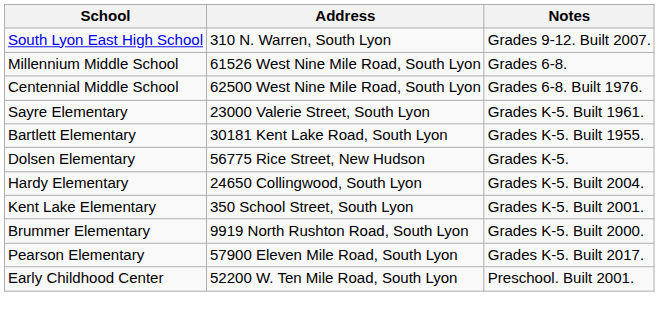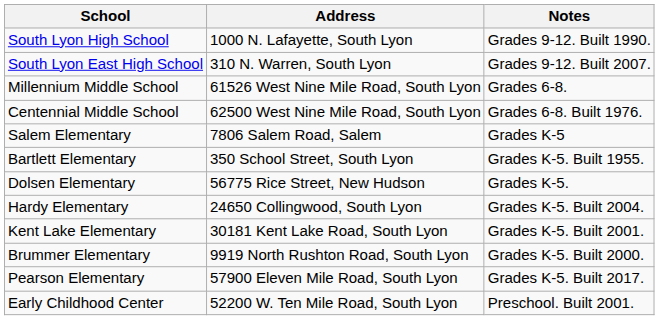 <table class="wikitable">
 <tr>
 <th>School</th>
 <th>Address</th>
 <th>Notes</th>
+</tr>
+<tr>
+<td><a href='#'>South Lyon High School</a></td>
+<td>1000 N. Lafayette, South Lyon</td>
+<td>Grades 9-12. Built 1990.</td>
 </tr>
 <tr>
 <td><a href='#'>South Lyon East High School</a></td>
 <td>310 N. Warren, South Lyon</td>
 <td>Grades 9-12. Built 2007.</td>
 </tr>
 <tr>
 <td>Millennium Middle School</td>
 <td>61526 West Nine Mile Road, South Lyon</td>
 <td>Grades 6-8.</td>
 </tr>
 <tr>
 <td>Centennial Middle School</td>
 <td>62500 West Nine Mile Road, South Lyon</td>
 <td>Grades 6-8. Built 1976.</td>
 </tr>
 <tr>
-<td>Sayre Elementary</td>
-<td>23000 Valerie Street, South Lyon</td>
-<td>Grades K-5. Built 1961.</td>
+<td>Salem Elementary</td>
+<td>7806 Salem Road, Salem</td>
+<td>Grades K-5</td>
 </tr>
 <tr>
 <td>Bartlett Elementary</td>
-<td>30181 Kent Lake Road, South Lyon</td>
+<td>350 School Street, South Lyon</td>
 <td>Grades K-5. Built 1955.</td>
 </tr>
 <tr>
 <td>Dolsen Elementary</td>
 <td>56775 Rice Street, New Hudson</td>
 <td>Grades K-5.</td>
 </tr>
 <tr>
 <td>Hardy Elementary</td>
 <td>24650 Collingwood, South Lyon</td>
 <td>Grades K-5. Built 2004.</td>
 </tr>
 <tr>
 <td>Kent Lake Elementary</td>
-<td>350 School Street, South Lyon</td>
+<td>30181 Kent Lake Road, South Lyon</td>
 <td>Grades K-5. Built 2001.</td>
 </tr>
 <tr>
 <td>Brummer Elementary</td>
 <td>9919 North Rushton Road, South Lyon</td>
 <td>Grades K-5. Built 2000.</td>
 </tr>
 <tr>
 <td>Pearson Elementary</td>
 <td>57900 Eleven Mile Road, South Lyon</td>
 <td>Grades K-5. Built 2017.</td>
 </tr>
 <tr>
 <td>Early Childhood Center</td>
 <td>52200 W. Ten Mile Road, South Lyon</td>
 <td>Preschool. Built 2001.</td>
 </tr>
 </table>
